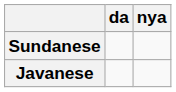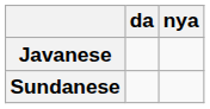 <table class="wikitable letters-violet letters-lo">
 <tr>
 <th></th>
 <th>da</th>
 <th>nya</th>
 </tr>
 <tr>
+<th>Javanese</th>
+<td></td>
+<td></td>
+</tr>
+<tr>
 <th>Sundanese</th>
 <td></td>
 <td></td>
 </tr>
-<tr>
-<th>Javanese</th>
-<td></td>
-<td></td>
-</tr>
 </table>
